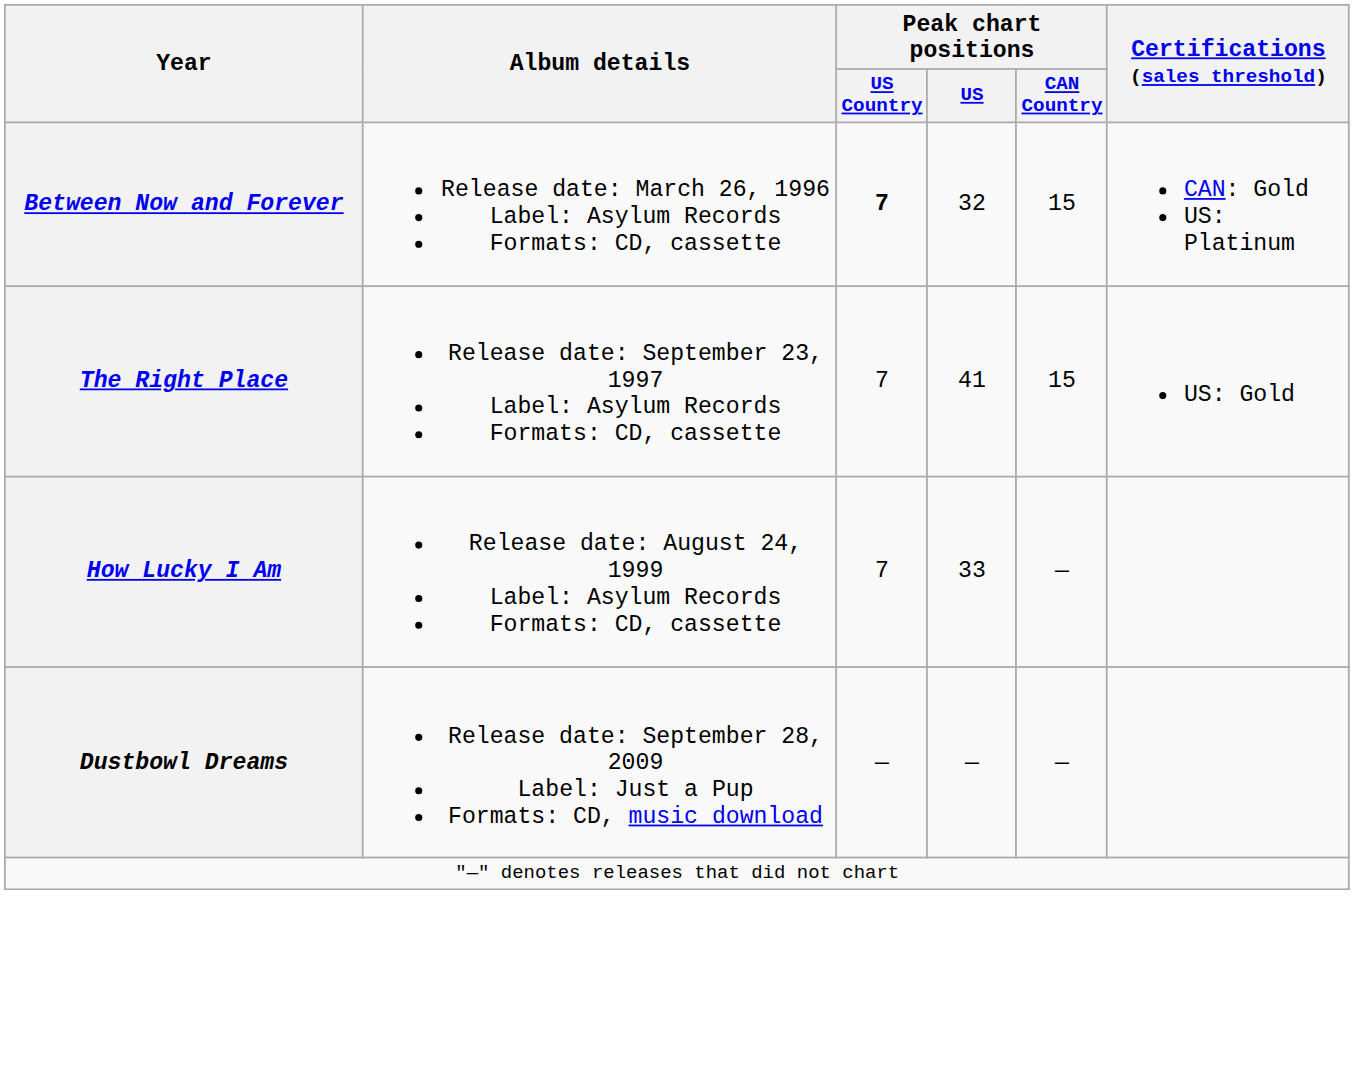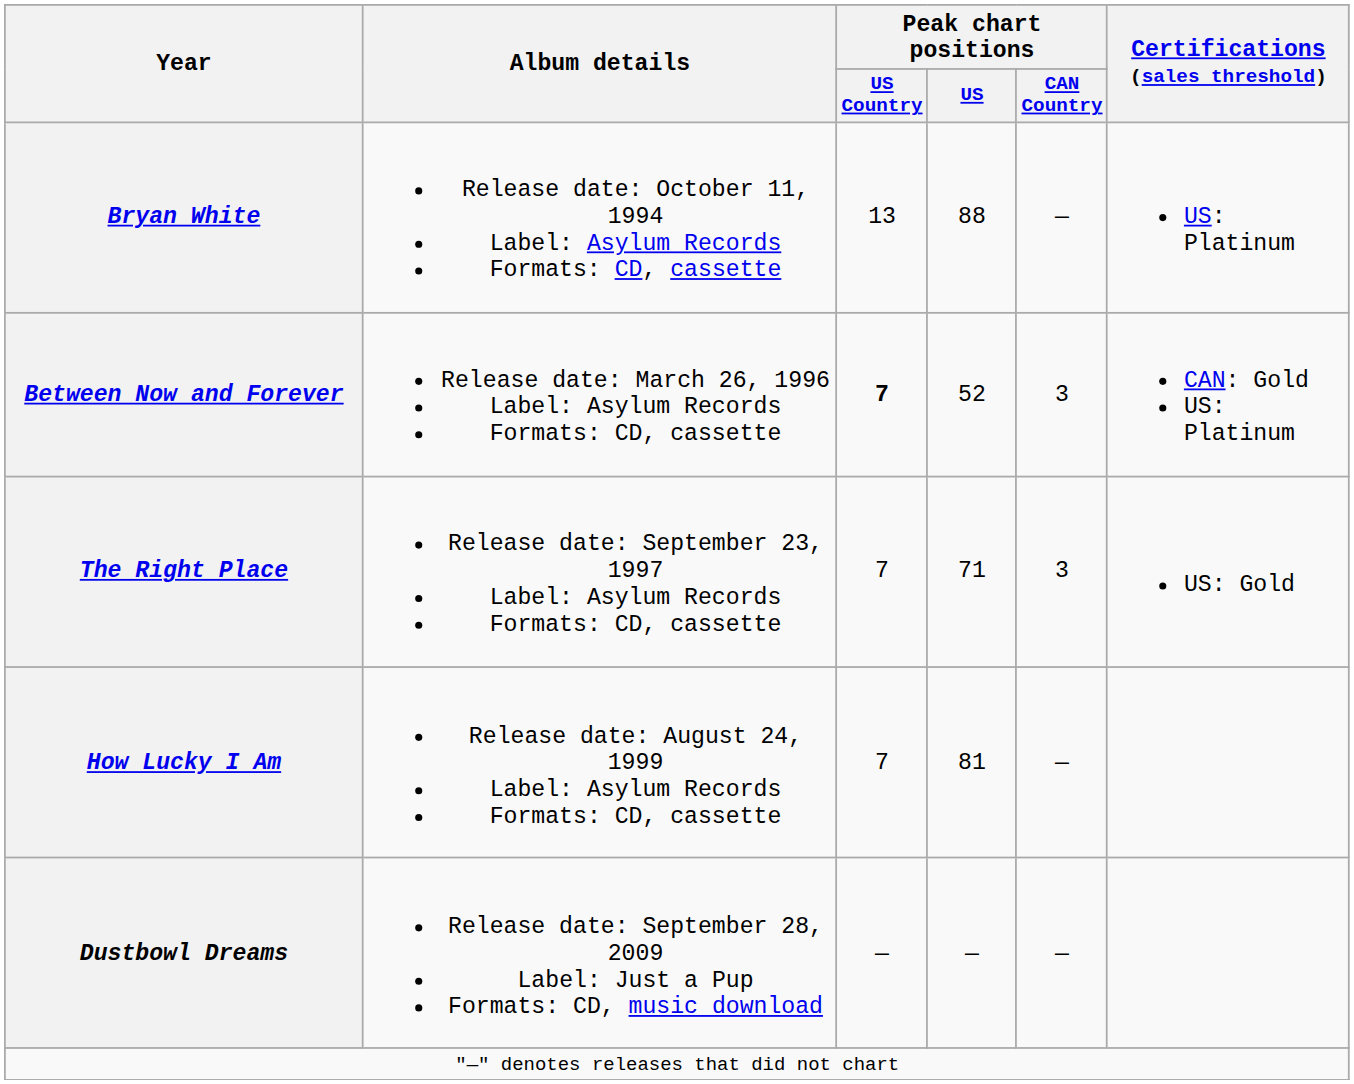 <table class="wikitable plainrowheaders" style="text-align:center;">
 <tr>
 <th rowspan="2" style="width:15em;">Year</th>
 <th rowspan="2" style="width:20em;">Album details</th>
 <th colspan="3">Peak chart positions</th>
 <th rowspan="2" style="width:10em;"><a href='#'>Certifications</a><br><small>(<a href='#'>sales threshold</a>)</small></th>
 </tr>
 <tr style="font-size:smaller;">
 <th width="45"><a href='#'>US Country</a><br></th>
 <th width="45"><a href='#'>US</a><br></th>
 <th width="45"><a href='#'>CAN Country</a><br></th>
 </tr>
 <tr>
+<th scope="row"><em><a href='#'>Bryan White</a></em></th>
+<td><br><ul><li>Release date: October 11, 1994</li><li>Label: <a href='#'>Asylum Records</a></li><li>Formats: <a href='#'>CD</a>, <a href='#'>cassette</a></li></ul></td>
+<td>13</td>
+<td>88</td>
+<td>—</td>
+<td align="left"><br><ul><li><a href='#'>US</a>: Platinum</li></ul></td>
+</tr>
+<tr>
 <th scope="row"><em><a href='#'>Between Now and Forever</a></em></th>
 <td><br><ul><li>Release date: March 26, 1996</li><li>Label: Asylum Records</li><li>Formats: CD, cassette</li></ul></td>
 <td><strong>7</strong></td>
-<td>32</td>
-<td>15</td>
+<td>52</td>
+<td>3</td>
 <td align="left"><br><ul><li><a href='#'>CAN</a>: Gold</li><li>US: Platinum</li></ul></td>
 </tr>
 <tr>
 <th scope="row"><em><a href='#'>The Right Place</a></em></th>
 <td><br><ul><li>Release date: September 23, 1997</li><li>Label: Asylum Records</li><li>Formats: CD, cassette</li></ul></td>
 <td>7</td>
-<td>41</td>
-<td>15</td>
+<td>71</td>
+<td>3</td>
 <td align="left"><br><ul><li>US: Gold</li></ul></td>
 </tr>
 <tr>
 <th scope="row"><em><a href='#'>How Lucky I Am</a></em></th>
 <td><br><ul><li>Release date: August 24, 1999</li><li>Label: Asylum Records</li><li>Formats: CD, cassette</li></ul></td>
 <td>7</td>
-<td>33</td>
+<td>81</td>
 <td>—</td>
 <td></td>
 </tr>
 <tr>
 <th scope="row"><em>Dustbowl Dreams</em></th>
 <td><br><ul><li>Release date: September 28, 2009</li><li>Label: Just a Pup</li><li>Formats: CD, <a href='#'>music download</a></li></ul></td>
 <td>—</td>
 <td>—</td>
 <td>—</td>
 <td></td>
 </tr>
 <tr>
 <td colspan="6" style="font-size:8pt">"—" denotes releases that did not chart</td>
 </tr>
 <tr>
 </tr>
 </table>
